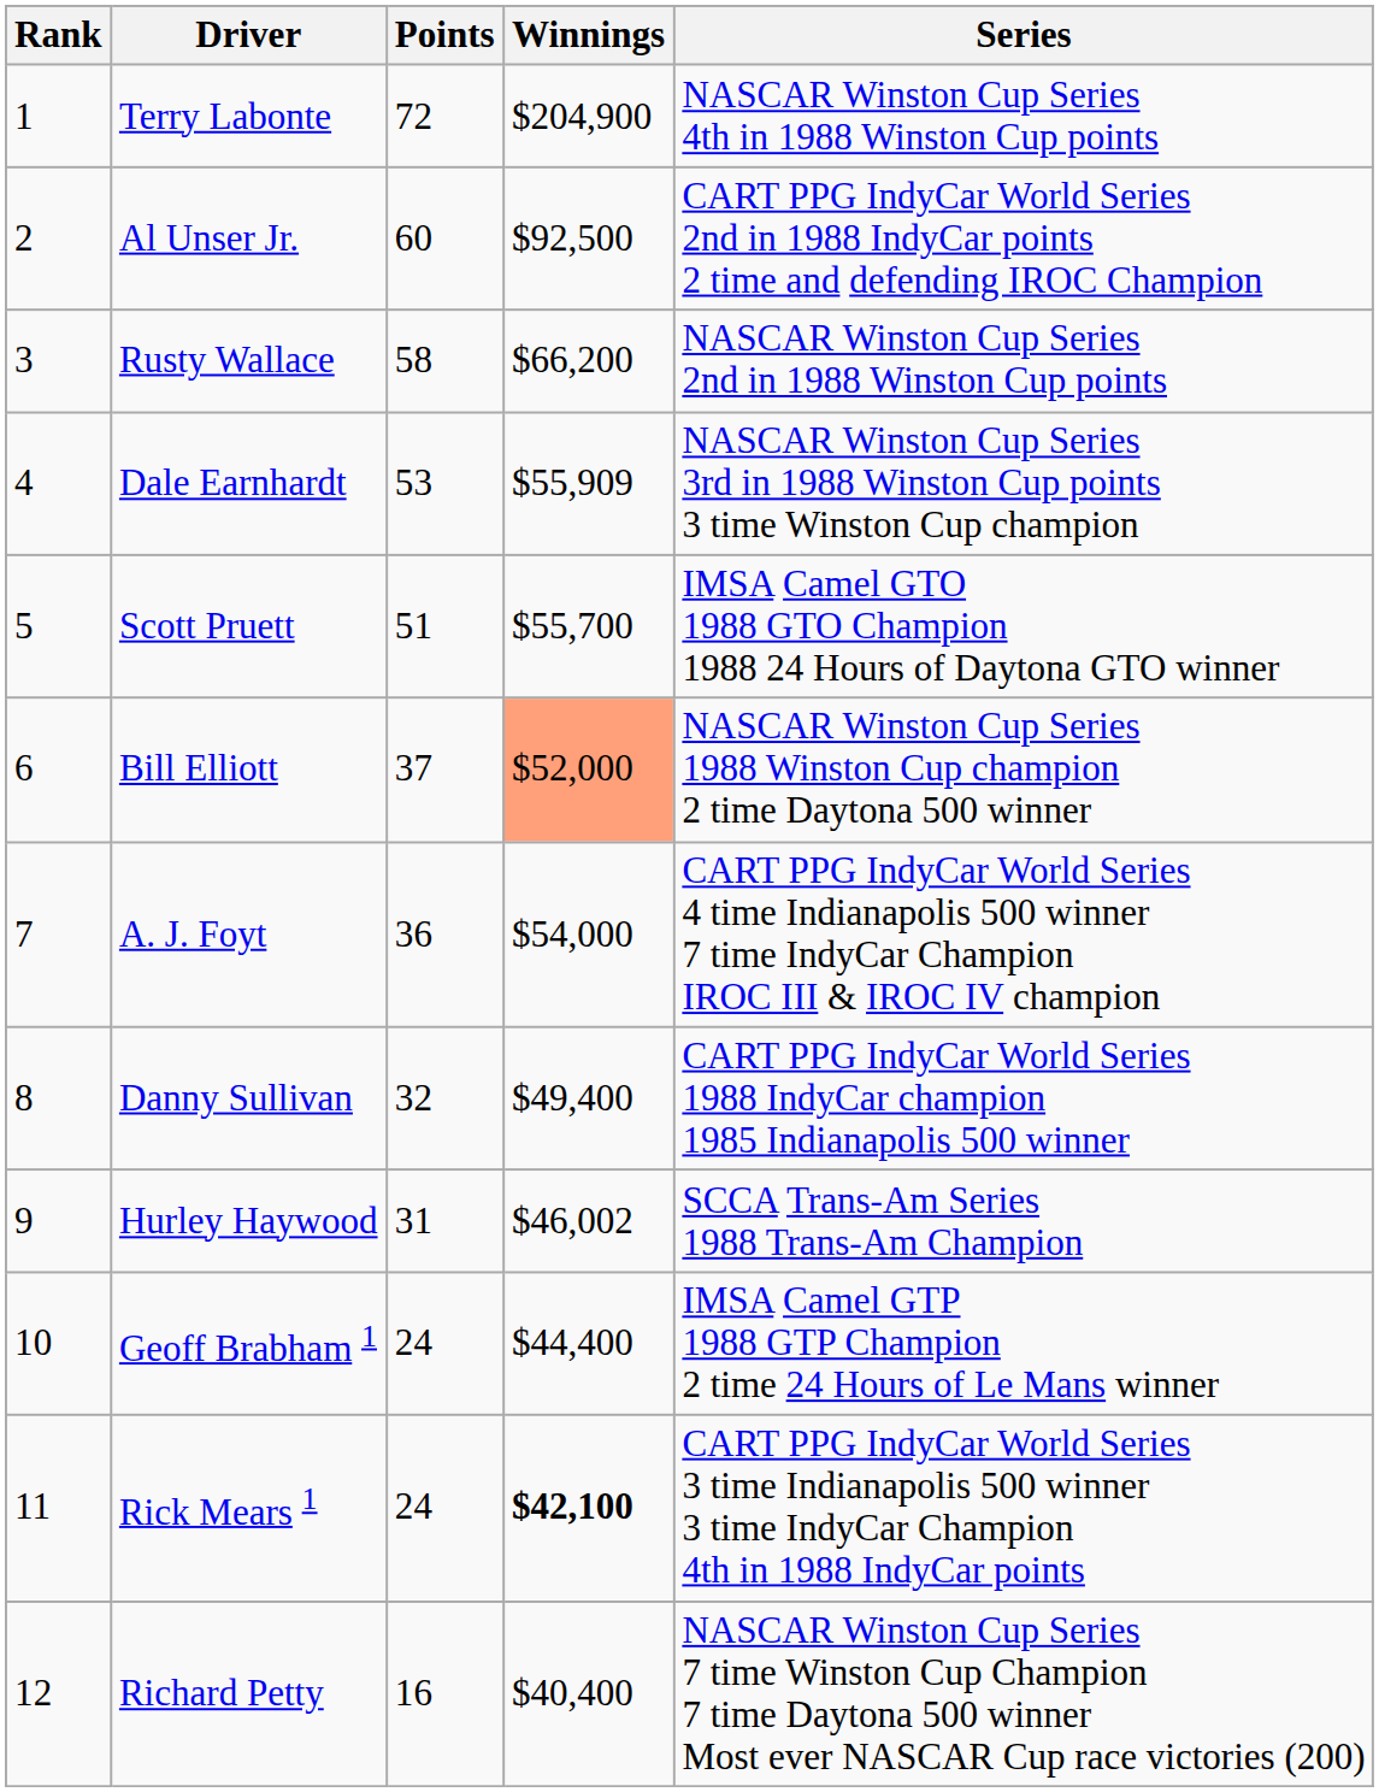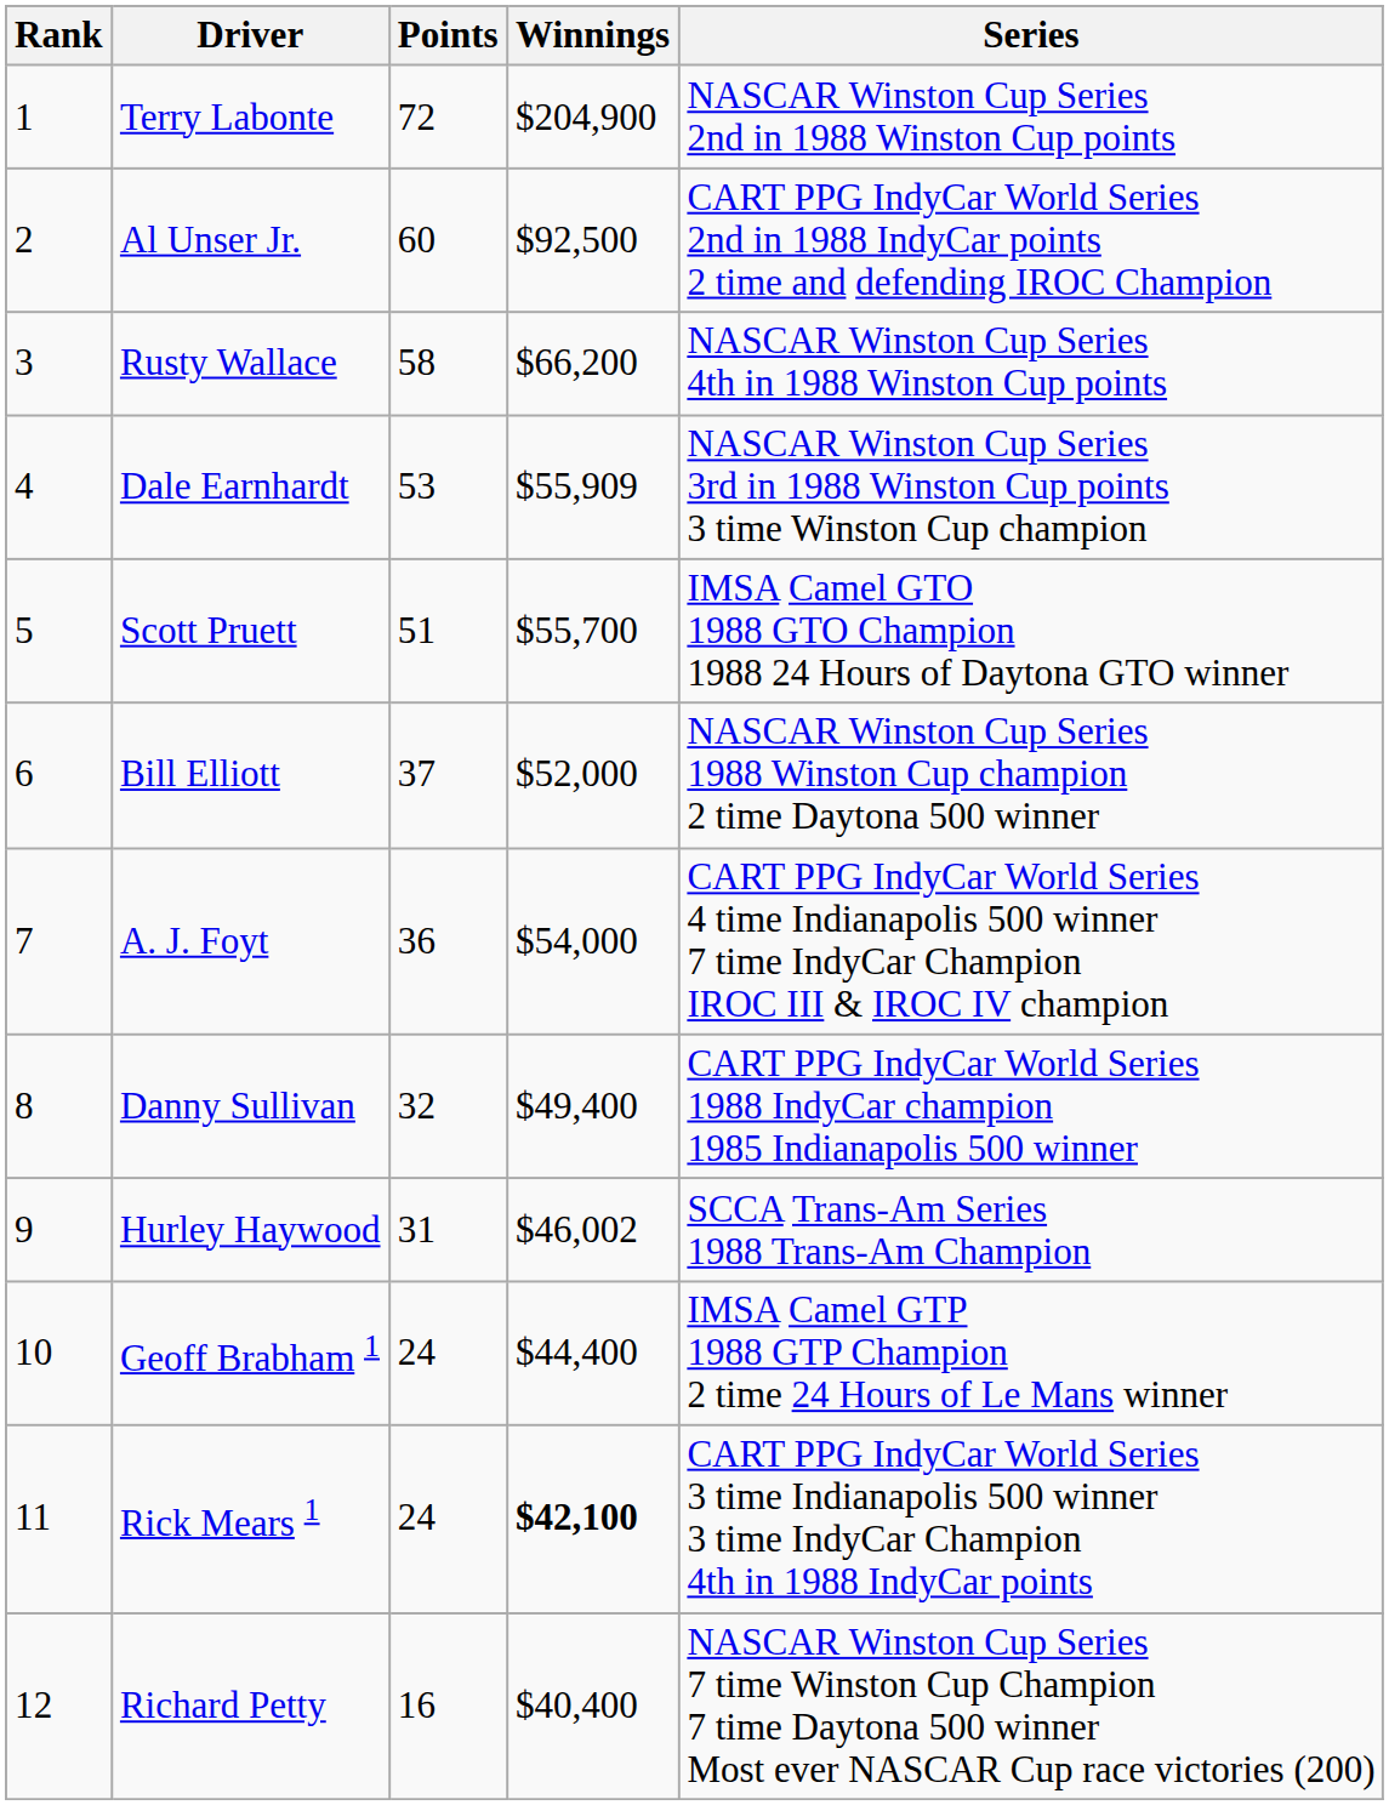 <table class="wikitable">
 <tr>
 <th><strong>Rank</strong></th>
 <th><strong>Driver</strong></th>
 <th><strong>Points</strong></th>
 <th><strong>Winnings</strong></th>
 <th><strong>Series</strong></th>
 </tr>
 <tr>
 <td>1</td>
 <td> <a href='#'>Terry Labonte</a></td>
 <td>72</td>
 <td>$204,900</td>
-<td><a href='#'>NASCAR Winston Cup Series</a><br><a href='#'>4th in 1988 Winston Cup points</a></td>
+<td><a href='#'>NASCAR Winston Cup Series</a><br><a href='#'>2nd in 1988 Winston Cup points</a></td>
 </tr>
 <tr>
 <td>2</td>
 <td> <a href='#'>Al Unser Jr.</a></td>
 <td>60</td>
 <td>$92,500</td>
 <td><a href='#'>CART PPG IndyCar World Series</a><br><a href='#'>2nd in 1988 IndyCar points</a><br><a href='#'>2 time and</a> <a href='#'>defending IROC Champion</a></td>
 </tr>
 <tr>
 <td>3</td>
 <td> <a href='#'>Rusty Wallace</a></td>
 <td>58</td>
 <td>$66,200</td>
-<td><a href='#'>NASCAR Winston Cup Series</a><br><a href='#'>2nd in 1988 Winston Cup points</a></td>
+<td><a href='#'>NASCAR Winston Cup Series</a><br><a href='#'>4th in 1988 Winston Cup points</a></td>
 </tr>
 <tr>
 <td>4</td>
 <td> <a href='#'>Dale Earnhardt</a></td>
 <td>53</td>
 <td>$55,909</td>
 <td><a href='#'>NASCAR Winston Cup Series</a><br><a href='#'>3rd in 1988 Winston Cup points</a><br>3 time Winston Cup champion</td>
 </tr>
 <tr>
 <td>5</td>
 <td> <a href='#'>Scott Pruett</a></td>
 <td>51</td>
 <td>$55,700</td>
 <td><a href='#'>IMSA</a> <a href='#'>Camel GTO</a><br><a href='#'>1988 GTO Champion</a><br>1988 24 Hours of Daytona GTO winner</td>
 </tr>
 <tr>
 <td>6</td>
 <td> <a href='#'>Bill Elliott</a></td>
 <td>37</td>
-<td style="background: lightsalmon;">$52,000</td>
+<td>$52,000</td>
 <td><a href='#'>NASCAR Winston Cup Series</a><br><a href='#'>1988 Winston Cup champion</a><br>2 time Daytona 500 winner</td>
 </tr>
 <tr>
 <td>7</td>
 <td> <a href='#'>A. J. Foyt</a></td>
 <td>36</td>
 <td>$54,000</td>
 <td><a href='#'>CART PPG IndyCar World Series</a><br>4 time Indianapolis 500 winner<br>7 time IndyCar Champion<br><a href='#'>IROC III</a> & <a href='#'>IROC IV</a> champion</td>
 </tr>
 <tr>
 <td>8</td>
 <td> <a href='#'>Danny Sullivan</a></td>
 <td>32</td>
 <td>$49,400</td>
 <td><a href='#'>CART PPG IndyCar World Series</a><br><a href='#'>1988 IndyCar champion</a><br><a href='#'>1985 Indianapolis 500 winner</a></td>
 </tr>
 <tr>
 <td>9</td>
 <td> <a href='#'>Hurley Haywood</a></td>
 <td>31</td>
 <td>$46,002</td>
 <td><a href='#'>SCCA</a> <a href='#'>Trans-Am Series</a><br><a href='#'>1988 Trans-Am Champion</a><br></td>
 </tr>
 <tr>
 <td>10</td>
 <td> <a href='#'>Geoff Brabham</a> <sup><a href='#'>1</a></sup></td>
 <td>24</td>
 <td>$44,400</td>
 <td><a href='#'>IMSA</a> <a href='#'>Camel GTP</a><br><a href='#'>1988 GTP Champion</a><br>2 time <a href='#'>24 Hours of Le Mans</a> winner</td>
 </tr>
 <tr>
 <td>11</td>
 <td> <a href='#'>Rick Mears</a> <sup><a href='#'>1</a></sup></td>
 <td>24</td>
 <td><strong>$42,100</strong></td>
 <td><a href='#'>CART PPG IndyCar World Series</a><br>3 time Indianapolis 500 winner<br>3 time IndyCar Champion<br><a href='#'>4th in 1988 IndyCar points</a></td>
 </tr>
 <tr>
 <td>12</td>
 <td> <a href='#'>Richard Petty</a></td>
 <td>16</td>
 <td>$40,400</td>
 <td><a href='#'>NASCAR Winston Cup Series</a><br>7 time Winston Cup Champion<br>7 time Daytona 500 winner<br>Most ever NASCAR Cup race victories (200)</td>
 </tr>
 </table>
